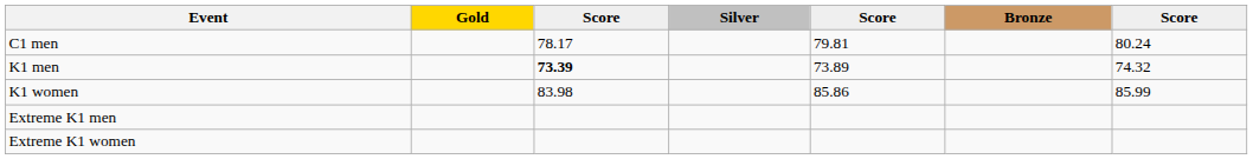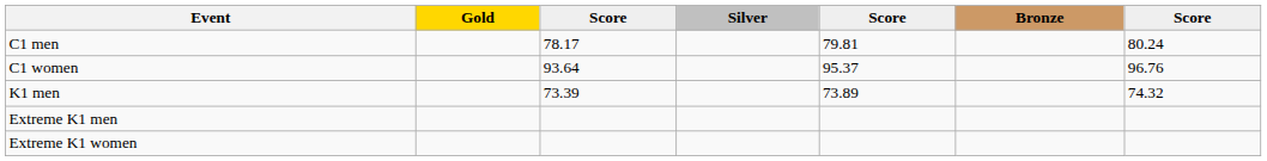 <table class="wikitable" width=100%>
 <tr>
 <th>Event</th>
 <td align=center bgcolor="gold"><strong>Gold</strong></td>
 <td align=center bgcolor="EFEFEF"><strong>Score</strong></td>
 <td align=center bgcolor="silver"><strong>Silver</strong></td>
 <td align=center bgcolor="EFEFEF"><strong>Score</strong></td>
 <td align=center bgcolor="CC9966"><strong>Bronze</strong></td>
 <td align=center bgcolor="EFEFEF"><strong>Score</strong></td>
 </tr>
 <tr>
 <td>C1 men</td>
 <td></td>
 <td>78.17</td>
 <td></td>
 <td>79.81</td>
 <td></td>
 <td>80.24</td>
 </tr>
 <tr>
+<td>C1 women</td>
+<td></td>
+<td>93.64</td>
+<td></td>
+<td>95.37</td>
+<td></td>
+<td>96.76</td>
+</tr>
+<tr>
 <td>K1 men</td>
 <td></td>
-<td><strong>73.39</strong></td>
+<td>73.39</td>
 <td></td>
 <td>73.89</td>
 <td></td>
 <td>74.32</td>
-</tr>
-<tr>
-<td>K1 women</td>
-<td></td>
-<td>83.98</td>
-<td></td>
-<td>85.86</td>
-<td></td>
-<td>85.99</td>
 </tr>
 <tr>
 <td>Extreme K1 men</td>
 <td></td>
 <td></td>
 <td></td>
 <td></td>
 <td></td>
 <td></td>
 </tr>
 <tr>
 <td>Extreme K1 women</td>
 <td></td>
 <td></td>
 <td></td>
 <td></td>
 <td></td>
 <td></td>
 </tr>
 </table>
